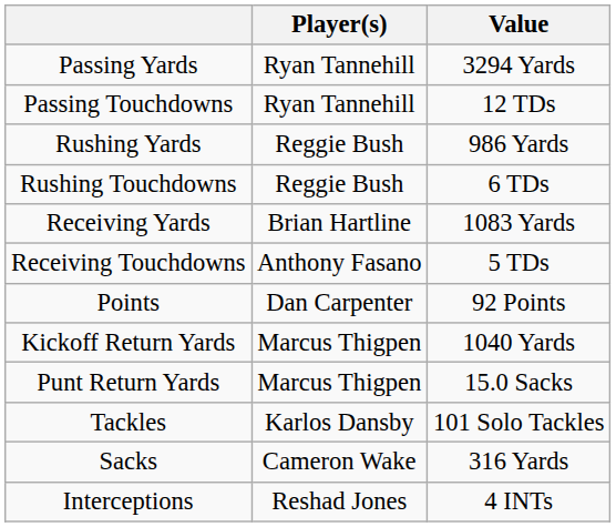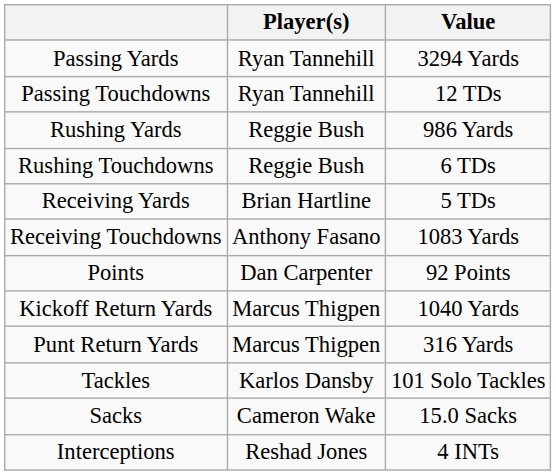 <table class="wikitable">
 <tr>
 <th></th>
 <th>Player(s)</th>
 <th>Value</th>
 </tr>
 <tr style="background:#ffddoo; text-align:center;">
 <td>Passing Yards</td>
 <td>Ryan Tannehill</td>
 <td>3294 Yards</td>
 </tr>
 <tr style="background:#ffddoo; text-align:center;">
 <td>Passing Touchdowns</td>
 <td>Ryan Tannehill</td>
 <td>12 TDs</td>
 </tr>
 <tr style="background:#ffddoo; text-align:center;">
 <td>Rushing Yards</td>
 <td>Reggie Bush</td>
 <td>986 Yards</td>
 </tr>
 <tr style="background:#ffddoo; text-align:center;">
 <td>Rushing Touchdowns</td>
 <td>Reggie Bush</td>
 <td>6 TDs</td>
 </tr>
 <tr style="background:#ffddoo; text-align:center;">
 <td>Receiving Yards</td>
 <td>Brian Hartline</td>
-<td>1083 Yards</td>
+<td>5 TDs</td>
 </tr>
 <tr style="background:#ffddoo; text-align:center;">
 <td>Receiving Touchdowns</td>
 <td>Anthony Fasano</td>
-<td>5 TDs</td>
+<td>1083 Yards</td>
 </tr>
 <tr style="background:#ffddoo; text-align:center;">
 <td>Points</td>
 <td>Dan Carpenter</td>
 <td>92 Points</td>
 </tr>
 <tr style="background:#ffddoo; text-align:center;">
 <td>Kickoff Return Yards</td>
 <td>Marcus Thigpen</td>
 <td>1040 Yards</td>
 </tr>
 <tr style="background:#ffddoo; text-align:center;">
 <td>Punt Return Yards</td>
 <td>Marcus Thigpen</td>
-<td>15.0 Sacks</td>
+<td>316 Yards</td>
 </tr>
 <tr style="background:#ffddoo; text-align:center;">
 <td>Tackles</td>
 <td>Karlos Dansby</td>
 <td>101  Solo Tackles</td>
 </tr>
 <tr style="background:#ffddoo; text-align:center;">
 <td>Sacks</td>
 <td>Cameron Wake</td>
-<td>316 Yards</td>
+<td>15.0 Sacks</td>
 </tr>
 <tr style="background:#ffddoo; text-align:center;">
 <td>Interceptions</td>
 <td>Reshad Jones</td>
 <td>4 INTs</td>
 </tr>
 </table>
